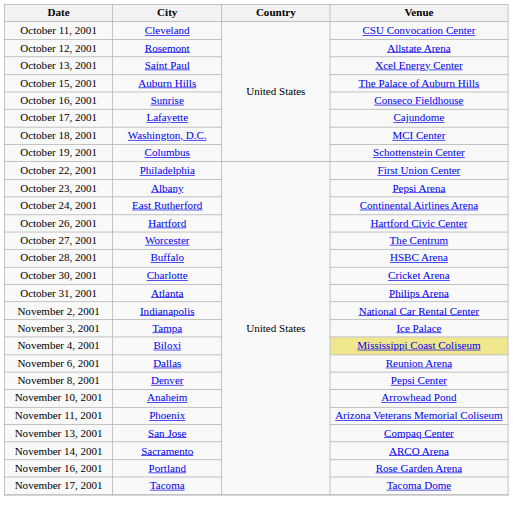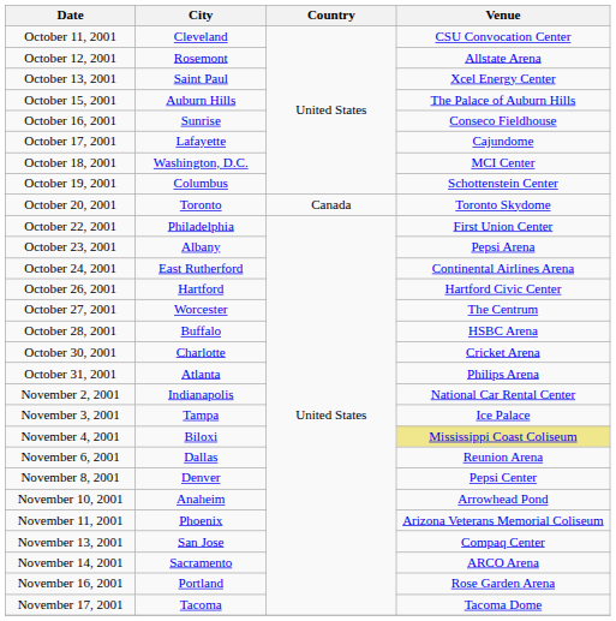 <table class="wikitable" style="text-align:center;">
 <tr>
 <th width="150">Date</th>
 <th width="150">City</th>
 <th width="150">Country</th>
 <th width="250">Venue</th>
 </tr>
 <tr>
 <td>October 11, 2001</td>
 <td><a href='#'>Cleveland</a></td>
 <td rowspan="8">United States</td>
 <td><a href='#'>CSU Convocation Center</a></td>
 </tr>
 <tr>
 <td>October 12, 2001</td>
 <td><a href='#'>Rosemont</a></td>
 <td><a href='#'>Allstate Arena</a></td>
 </tr>
 <tr>
 <td>October 13, 2001</td>
 <td><a href='#'>Saint Paul</a></td>
 <td><a href='#'>Xcel Energy Center</a></td>
 </tr>
 <tr>
 <td>October 15, 2001</td>
 <td><a href='#'>Auburn Hills</a></td>
 <td><a href='#'>The Palace of Auburn Hills</a></td>
 </tr>
 <tr>
 <td>October 16, 2001</td>
 <td><a href='#'>Sunrise</a></td>
 <td><a href='#'>Conseco Fieldhouse</a></td>
 </tr>
 <tr>
 <td>October 17, 2001</td>
 <td><a href='#'>Lafayette</a></td>
 <td><a href='#'>Cajundome</a></td>
 </tr>
 <tr>
 <td>October 18, 2001</td>
 <td><a href='#'>Washington, D.C.</a></td>
 <td><a href='#'>MCI Center</a></td>
 </tr>
 <tr>
 <td>October 19, 2001</td>
 <td><a href='#'>Columbus</a></td>
 <td><a href='#'>Schottenstein Center</a></td>
+</tr>
+<tr>
+<td>October 20, 2001</td>
+<td><a href='#'>Toronto</a></td>
+<td>Canada</td>
+<td><a href='#'>Toronto Skydome</a></td>
 </tr>
 <tr>
 <td>October 22, 2001</td>
 <td><a href='#'>Philadelphia</a></td>
 <td rowspan="19">United States</td>
 <td><a href='#'>First Union Center</a></td>
 </tr>
 <tr>
 <td>October 23, 2001</td>
 <td><a href='#'>Albany</a></td>
 <td><a href='#'>Pepsi Arena</a></td>
 </tr>
 <tr>
 <td>October 24, 2001</td>
 <td><a href='#'>East Rutherford</a></td>
 <td><a href='#'>Continental Airlines Arena</a></td>
 </tr>
 <tr>
 <td>October 26, 2001</td>
 <td><a href='#'>Hartford</a></td>
 <td><a href='#'>Hartford Civic Center</a></td>
 </tr>
 <tr>
 <td>October 27, 2001</td>
 <td><a href='#'>Worcester</a></td>
 <td><a href='#'>The Centrum</a></td>
 </tr>
 <tr>
 <td>October 28, 2001</td>
 <td><a href='#'>Buffalo</a></td>
 <td><a href='#'>HSBC Arena</a></td>
 </tr>
 <tr>
 <td>October 30, 2001</td>
 <td><a href='#'>Charlotte</a></td>
 <td><a href='#'>Cricket Arena</a></td>
 </tr>
 <tr>
 <td>October 31, 2001</td>
 <td><a href='#'>Atlanta</a></td>
 <td><a href='#'>Philips Arena</a></td>
 </tr>
 <tr>
 <td>November 2, 2001</td>
 <td><a href='#'>Indianapolis</a></td>
 <td><a href='#'>National Car Rental Center</a></td>
 </tr>
 <tr>
 <td>November 3, 2001</td>
 <td><a href='#'>Tampa</a></td>
 <td><a href='#'>Ice Palace</a></td>
 </tr>
 <tr>
 <td>November 4, 2001</td>
 <td><a href='#'>Biloxi</a></td>
 <td style="background: khaki;"><a href='#'>Mississippi Coast Coliseum</a></td>
 </tr>
 <tr>
 <td>November 6, 2001</td>
 <td><a href='#'>Dallas</a></td>
 <td><a href='#'>Reunion Arena</a></td>
 </tr>
 <tr>
 <td>November 8, 2001</td>
 <td><a href='#'>Denver</a></td>
 <td><a href='#'>Pepsi Center</a></td>
 </tr>
 <tr>
 <td>November 10, 2001</td>
 <td><a href='#'>Anaheim</a></td>
 <td><a href='#'>Arrowhead Pond</a></td>
 </tr>
 <tr>
 <td>November 11, 2001</td>
 <td><a href='#'>Phoenix</a></td>
 <td><a href='#'>Arizona Veterans Memorial Coliseum</a></td>
 </tr>
 <tr>
 <td>November 13, 2001</td>
 <td><a href='#'>San Jose</a></td>
 <td><a href='#'>Compaq Center</a></td>
 </tr>
 <tr>
 <td>November 14, 2001</td>
 <td><a href='#'>Sacramento</a></td>
 <td><a href='#'>ARCO Arena</a></td>
 </tr>
 <tr>
 <td>November 16, 2001</td>
 <td><a href='#'>Portland</a></td>
 <td><a href='#'>Rose Garden Arena</a></td>
 </tr>
 <tr>
 <td>November 17, 2001</td>
 <td><a href='#'>Tacoma</a></td>
 <td><a href='#'>Tacoma Dome</a></td>
 </tr>
 <tr>
 </tr>
 </table>
